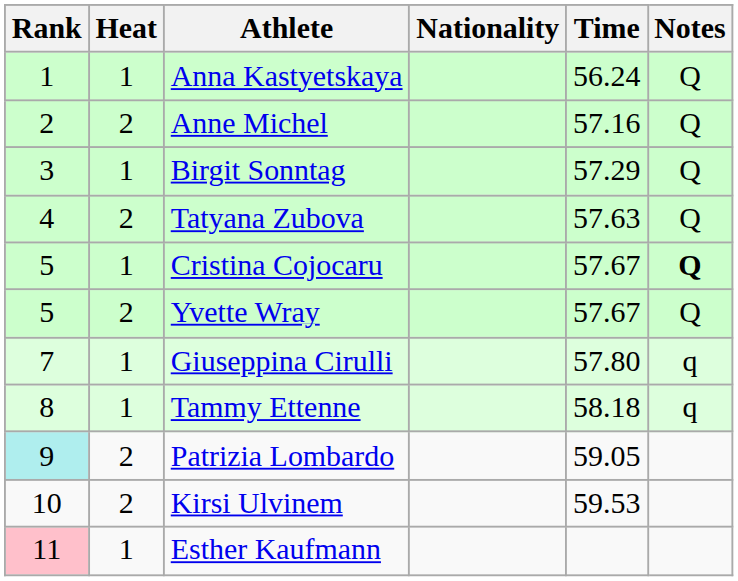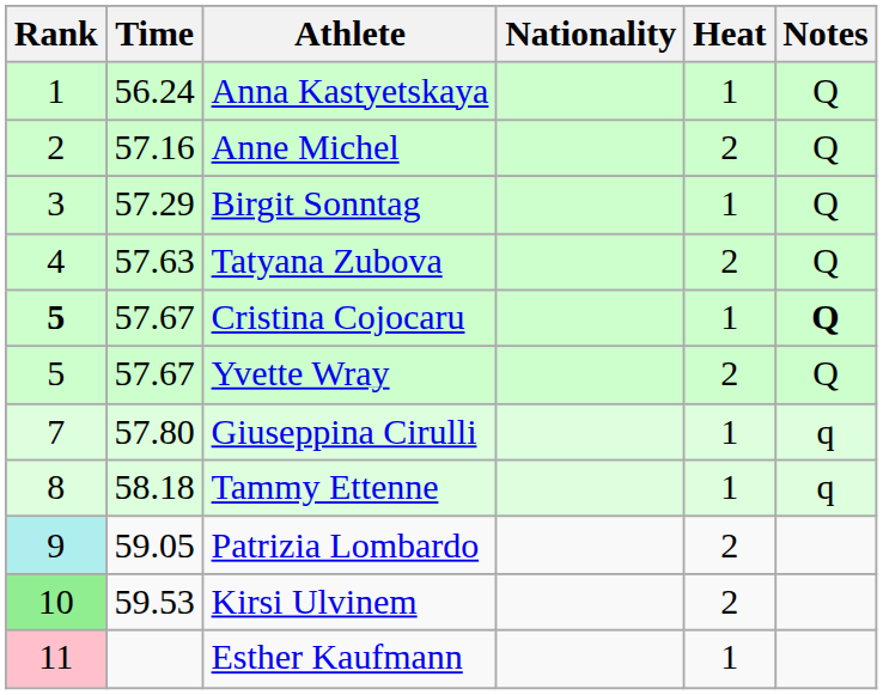 <table class="wikitable sortable" style="text-align:center">
 <tr>
 <th>Rank</th>
-<th>Heat</th>
+<th>Time</th>
 <th>Athlete</th>
 <th>Nationality</th>
-<th>Time</th>
+<th>Heat</th>
 <th>Notes</th>
 </tr>
 <tr bgcolor=ccffcc>
 <td>1</td>
-<td>1</td>
+<td>56.24</td>
 <td align=left><a href='#'>Anna Kastyetskaya</a></td>
 <td align=left></td>
-<td>56.24</td>
+<td>1</td>
 <td>Q</td>
 </tr>
 <tr bgcolor=ccffcc>
 <td>2</td>
-<td>2</td>
+<td>57.16</td>
 <td align=left><a href='#'>Anne Michel</a></td>
 <td align=left></td>
-<td>57.16</td>
+<td>2</td>
 <td>Q</td>
 </tr>
 <tr bgcolor=ccffcc>
 <td>3</td>
-<td>1</td>
+<td>57.29</td>
 <td align=left><a href='#'>Birgit Sonntag</a></td>
 <td align=left></td>
-<td>57.29</td>
+<td>1</td>
 <td>Q</td>
 </tr>
 <tr bgcolor=ccffcc>
 <td>4</td>
-<td>2</td>
+<td>57.63</td>
 <td align=left><a href='#'>Tatyana Zubova</a></td>
 <td align=left></td>
-<td>57.63</td>
+<td>2</td>
 <td>Q</td>
 </tr>
 <tr bgcolor=ccffcc>
-<td>5</td>
-<td>1</td>
+<td><strong>5</strong></td>
+<td>57.67</td>
 <td align=left><a href='#'>Cristina Cojocaru</a></td>
 <td align=left></td>
-<td>57.67</td>
+<td>1</td>
 <td><strong>Q</strong></td>
 </tr>
 <tr bgcolor=ccffcc>
 <td>5</td>
-<td>2</td>
+<td>57.67</td>
 <td align=left><a href='#'>Yvette Wray</a></td>
 <td align=left></td>
-<td>57.67</td>
+<td>2</td>
 <td>Q</td>
 </tr>
 <tr bgcolor=ddffdd>
 <td>7</td>
-<td>1</td>
+<td>57.80</td>
 <td align=left><a href='#'>Giuseppina Cirulli</a></td>
 <td align=left></td>
-<td>57.80</td>
+<td>1</td>
 <td>q</td>
 </tr>
 <tr bgcolor=ddffdd>
 <td>8</td>
-<td>1</td>
+<td>58.18</td>
 <td align=left><a href='#'>Tammy Ettenne</a></td>
 <td align=left></td>
-<td>58.18</td>
+<td>1</td>
 <td>q</td>
 </tr>
 <tr>
 <td style="background: paleturquoise;">9</td>
-<td>2</td>
+<td>59.05</td>
 <td align=left><a href='#'>Patrizia Lombardo</a></td>
 <td align=left></td>
-<td>59.05</td>
+<td>2</td>
 <td></td>
 </tr>
 <tr>
-<td>10</td>
-<td>2</td>
+<td style="background: lightgreen;">10</td>
+<td>59.53</td>
 <td align=left><a href='#'>Kirsi Ulvinem</a></td>
 <td align=left></td>
-<td>59.53</td>
+<td>2</td>
 <td></td>
 </tr>
 <tr>
 <td style="background: pink;">11</td>
-<td>1</td>
+<td></td>
 <td align=left><a href='#'>Esther Kaufmann</a></td>
 <td align=left></td>
-<td></td>
+<td>1</td>
 <td></td>
 </tr>
 </table>
